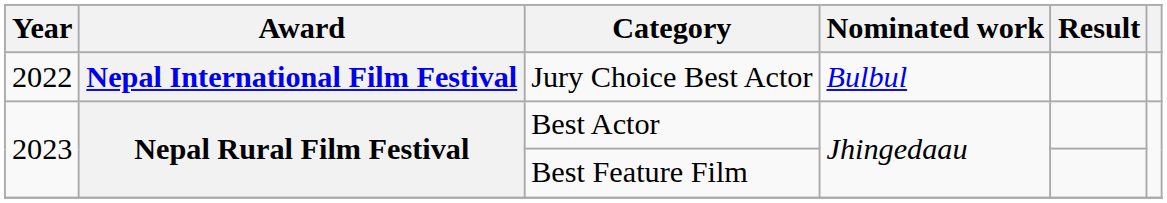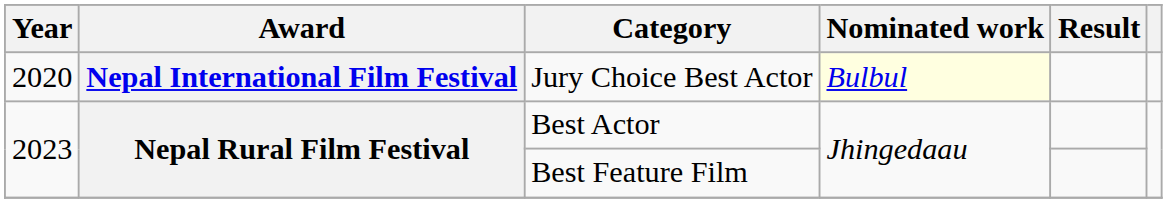 <table class="wikitable plainrowheaders sortable">
 <tr>
 <th>Year</th>
 <th>Award</th>
 <th>Category</th>
 <th>Nominated work</th>
 <th>Result</th>
 <th class="unsortable"></th>
 </tr>
 <tr>
-<td>2022</td>
+<td>2020</td>
 <th scope="row"><a href='#'>Nepal International Film Festival</a></th>
 <td>Jury Choice Best Actor</td>
-<td><em><a href='#'>Bulbul</a></em></td>
+<td style="background: lightyellow;"><em><a href='#'>Bulbul</a></em></td>
 <td></td>
 <td style="text-align:center;"></td>
 </tr>
 <tr>
 <td rowspan="2">2023</td>
 <th rowspan="2" scope="row">Nepal Rural Film Festival</th>
 <td>Best Actor</td>
 <td rowspan="2"><em>Jhingedaau</em></td>
 <td></td>
 <td rowspan="2" style="text-align:center;"><br></td>
 </tr>
 <tr>
 <td>Best Feature Film</td>
 <td></td>
 </tr>
 <tr>
 </tr>
 </table>
